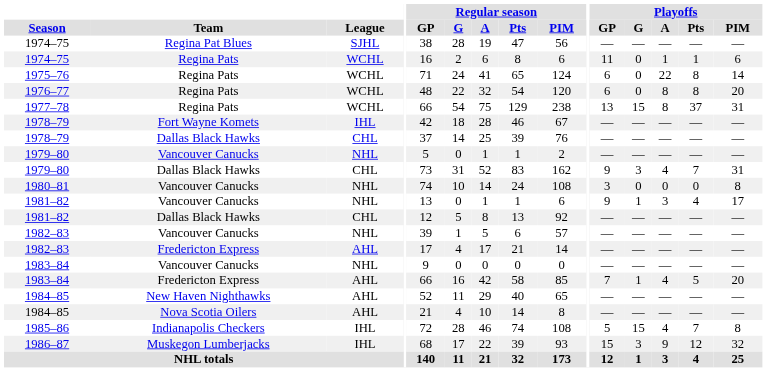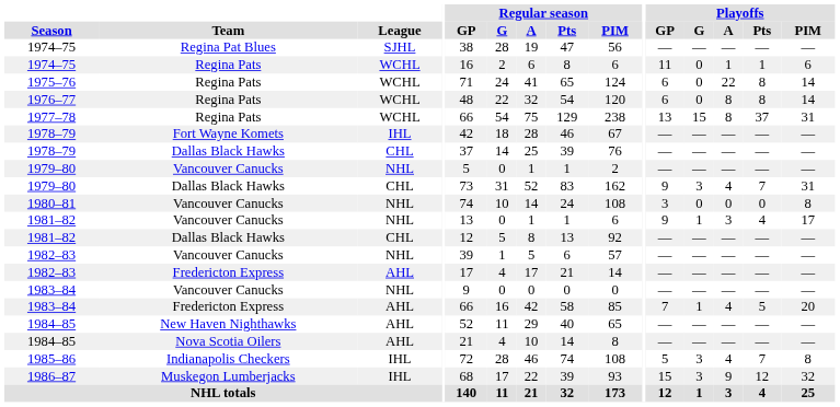 <table border="0" cellpadding="1" cellspacing="0" style="text-align:center; width:60em">
 <tr bgcolor="#e0e0e0">
 <th colspan="3" bgcolor="#ffffff"></th>
 <th rowspan="100" bgcolor="#ffffff"></th>
 <th colspan="5"><a href='#'>Regular season</a></th>
 <th rowspan="100" bgcolor="#ffffff"></th>
 <th colspan="5"><a href='#'>Playoffs</a></th>
 </tr>
 <tr bgcolor="#e0e0e0">
 <th><a href='#'>Season</a></th>
 <th>Team</th>
 <th>League</th>
 <th>GP</th>
 <th><a href='#'>G</a></th>
 <th><a href='#'>A</a></th>
 <th><a href='#'>Pts</a></th>
 <th><a href='#'>PIM</a></th>
 <th>GP</th>
 <th>G</th>
 <th>A</th>
 <th>Pts</th>
 <th>PIM</th>
 </tr>
 <tr>
 <td>1974–75</td>
 <td><a href='#'>Regina Pat Blues</a></td>
 <td><a href='#'>SJHL</a></td>
 <td>38</td>
 <td>28</td>
 <td>19</td>
 <td>47</td>
 <td>56</td>
 <td>—</td>
 <td>—</td>
 <td>—</td>
 <td>—</td>
 <td>—</td>
 </tr>
 <tr bgcolor="#f0f0f0">
 <td><a href='#'>1974–75</a></td>
 <td><a href='#'>Regina Pats</a></td>
 <td><a href='#'>WCHL</a></td>
 <td>16</td>
 <td>2</td>
 <td>6</td>
 <td>8</td>
 <td>6</td>
 <td>11</td>
 <td>0</td>
 <td>1</td>
 <td>1</td>
 <td>6</td>
 </tr>
 <tr>
 <td><a href='#'>1975–76</a></td>
 <td>Regina Pats</td>
 <td>WCHL</td>
 <td>71</td>
 <td>24</td>
 <td>41</td>
 <td>65</td>
 <td>124</td>
 <td>6</td>
 <td>0</td>
 <td>22</td>
 <td>8</td>
 <td>14</td>
 </tr>
 <tr bgcolor="#f0f0f0">
 <td><a href='#'>1976–77</a></td>
 <td>Regina Pats</td>
 <td>WCHL</td>
 <td>48</td>
 <td>22</td>
 <td>32</td>
 <td>54</td>
 <td>120</td>
 <td>6</td>
 <td>0</td>
 <td>8</td>
 <td>8</td>
-<td>20</td>
+<td>14</td>
 </tr>
 <tr>
 <td><a href='#'>1977–78</a></td>
 <td>Regina Pats</td>
 <td>WCHL</td>
 <td>66</td>
 <td>54</td>
 <td>75</td>
 <td>129</td>
 <td>238</td>
 <td>13</td>
 <td>15</td>
 <td>8</td>
 <td>37</td>
 <td>31</td>
 </tr>
 <tr bgcolor="#f0f0f0">
 <td><a href='#'>1978–79</a></td>
 <td><a href='#'>Fort Wayne Komets</a></td>
 <td><a href='#'>IHL</a></td>
 <td>42</td>
 <td>18</td>
 <td>28</td>
 <td>46</td>
 <td>67</td>
 <td>—</td>
 <td>—</td>
 <td>—</td>
 <td>—</td>
 <td>—</td>
 </tr>
 <tr>
 <td><a href='#'>1978–79</a></td>
 <td><a href='#'>Dallas Black Hawks</a></td>
 <td><a href='#'>CHL</a></td>
 <td>37</td>
 <td>14</td>
 <td>25</td>
 <td>39</td>
 <td>76</td>
 <td>—</td>
 <td>—</td>
 <td>—</td>
 <td>—</td>
 <td>—</td>
 </tr>
 <tr bgcolor="#f0f0f0">
 <td><a href='#'>1979–80</a></td>
 <td><a href='#'>Vancouver Canucks</a></td>
 <td><a href='#'>NHL</a></td>
 <td>5</td>
 <td>0</td>
 <td>1</td>
 <td>1</td>
 <td>2</td>
 <td>—</td>
 <td>—</td>
 <td>—</td>
 <td>—</td>
 <td>—</td>
 </tr>
 <tr>
 <td><a href='#'>1979–80</a></td>
 <td>Dallas Black Hawks</td>
 <td>CHL</td>
 <td>73</td>
 <td>31</td>
 <td>52</td>
 <td>83</td>
 <td>162</td>
 <td>9</td>
 <td>3</td>
 <td>4</td>
 <td>7</td>
 <td>31</td>
 </tr>
 <tr bgcolor="#f0f0f0">
 <td><a href='#'>1980–81</a></td>
 <td>Vancouver Canucks</td>
 <td>NHL</td>
 <td>74</td>
 <td>10</td>
 <td>14</td>
 <td>24</td>
 <td>108</td>
 <td>3</td>
 <td>0</td>
 <td>0</td>
 <td>0</td>
 <td>8</td>
 </tr>
 <tr>
 <td><a href='#'>1981–82</a></td>
 <td>Vancouver Canucks</td>
 <td>NHL</td>
 <td>13</td>
 <td>0</td>
 <td>1</td>
 <td>1</td>
 <td>6</td>
 <td>9</td>
 <td>1</td>
 <td>3</td>
 <td>4</td>
 <td>17</td>
 </tr>
 <tr bgcolor="#f0f0f0">
 <td><a href='#'>1981–82</a></td>
 <td>Dallas Black Hawks</td>
 <td>CHL</td>
 <td>12</td>
 <td>5</td>
 <td>8</td>
 <td>13</td>
 <td>92</td>
 <td>—</td>
 <td>—</td>
 <td>—</td>
 <td>—</td>
 <td>—</td>
 </tr>
 <tr>
 <td><a href='#'>1982–83</a></td>
 <td>Vancouver Canucks</td>
 <td>NHL</td>
 <td>39</td>
 <td>1</td>
 <td>5</td>
 <td>6</td>
 <td>57</td>
 <td>—</td>
 <td>—</td>
 <td>—</td>
 <td>—</td>
 <td>—</td>
 </tr>
 <tr bgcolor="#f0f0f0">
 <td><a href='#'>1982–83</a></td>
 <td><a href='#'>Fredericton Express</a></td>
 <td><a href='#'>AHL</a></td>
 <td>17</td>
 <td>4</td>
 <td>17</td>
 <td>21</td>
 <td>14</td>
 <td>—</td>
 <td>—</td>
 <td>—</td>
 <td>—</td>
 <td>—</td>
 </tr>
 <tr>
 <td><a href='#'>1983–84</a></td>
 <td>Vancouver Canucks</td>
 <td>NHL</td>
 <td>9</td>
 <td>0</td>
 <td>0</td>
 <td>0</td>
 <td>0</td>
 <td>—</td>
 <td>—</td>
 <td>—</td>
 <td>—</td>
 <td>—</td>
 </tr>
 <tr bgcolor="#f0f0f0">
 <td><a href='#'>1983–84</a></td>
 <td>Fredericton Express</td>
 <td>AHL</td>
 <td>66</td>
 <td>16</td>
 <td>42</td>
 <td>58</td>
 <td>85</td>
 <td>7</td>
 <td>1</td>
 <td>4</td>
 <td>5</td>
 <td>20</td>
 </tr>
 <tr>
 <td><a href='#'>1984–85</a></td>
 <td><a href='#'>New Haven Nighthawks</a></td>
 <td>AHL</td>
 <td>52</td>
 <td>11</td>
 <td>29</td>
 <td>40</td>
 <td>65</td>
 <td>—</td>
 <td>—</td>
 <td>—</td>
 <td>—</td>
 <td>—</td>
 </tr>
 <tr bgcolor="#f0f0f0">
 <td>1984–85</td>
 <td><a href='#'>Nova Scotia Oilers</a></td>
 <td>AHL</td>
 <td>21</td>
 <td>4</td>
 <td>10</td>
 <td>14</td>
 <td>8</td>
 <td>—</td>
 <td>—</td>
 <td>—</td>
 <td>—</td>
 <td>—</td>
 </tr>
 <tr>
 <td><a href='#'>1985–86</a></td>
 <td><a href='#'>Indianapolis Checkers</a></td>
 <td>IHL</td>
 <td>72</td>
 <td>28</td>
 <td>46</td>
 <td>74</td>
 <td>108</td>
 <td>5</td>
-<td>15</td>
+<td>3</td>
 <td>4</td>
 <td>7</td>
 <td>8</td>
 </tr>
 <tr bgcolor="#f0f0f0">
 <td><a href='#'>1986–87</a></td>
 <td><a href='#'>Muskegon Lumberjacks</a></td>
 <td>IHL</td>
 <td>68</td>
 <td>17</td>
 <td>22</td>
 <td>39</td>
 <td>93</td>
 <td>15</td>
 <td>3</td>
 <td>9</td>
 <td>12</td>
 <td>32</td>
 </tr>
 <tr bgcolor="#e0e0e0">
 <th colspan="3">NHL totals</th>
 <th>140</th>
 <th>11</th>
 <th>21</th>
 <th>32</th>
 <th>173</th>
 <th>12</th>
 <th>1</th>
 <th>3</th>
 <th>4</th>
 <th>25</th>
 </tr>
 </table>
